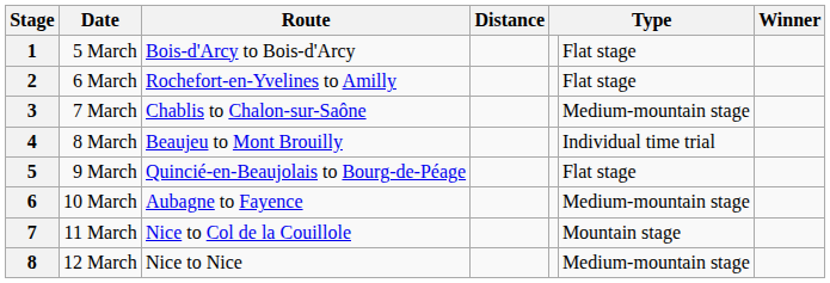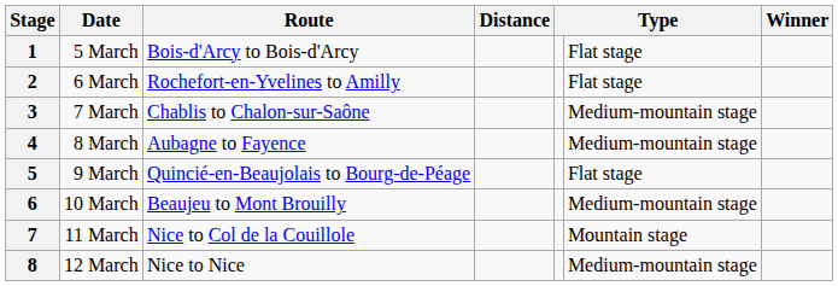 <table class="wikitable">
 <tr>
 <th scope=col>Stage</th>
 <th scope=col>Date</th>
 <th scope=col>Route</th>
 <th scope=col>Distance</th>
 <th scope=col colspan="2">Type</th>
 <th scope=col>Winner</th>
 </tr>
 <tr>
 <th scope=row>1</th>
 <td style="text-align:right;">5 March</td>
 <td><a href='#'>Bois-d'Arcy</a> to Bois-d'Arcy</td>
 <td style="text-align:center;"></td>
 <td></td>
 <td>Flat stage</td>
 <td></td>
 </tr>
 <tr>
 <th scope=row>2</th>
 <td style="text-align:right;">6 March</td>
 <td><a href='#'>Rochefort-en-Yvelines</a> to <a href='#'>Amilly</a></td>
 <td style="text-align:center;"></td>
 <td></td>
 <td>Flat stage</td>
 <td></td>
 </tr>
 <tr>
 <th scope=row>3</th>
 <td style="text-align:right;">7 March</td>
 <td><a href='#'>Chablis</a> to <a href='#'>Chalon-sur-Saône</a></td>
 <td style="text-align:center;"></td>
 <td></td>
 <td>Medium-mountain stage</td>
 <td></td>
 </tr>
 <tr>
 <th scope=row>4</th>
 <td style="text-align:right;">8 March</td>
-<td><a href='#'>Beaujeu</a> to <a href='#'>Mont Brouilly</a></td>
+<td><a href='#'>Aubagne</a> to <a href='#'>Fayence</a></td>
 <td style="text-align:center;"></td>
 <td></td>
-<td>Individual time trial</td>
+<td>Medium-mountain stage</td>
 <td></td>
 </tr>
 <tr>
 <th scope=row>5</th>
 <td style="text-align:right;">9 March</td>
 <td><a href='#'>Quincié-en-Beaujolais</a> to <a href='#'>Bourg-de-Péage</a></td>
 <td style="text-align:center;"></td>
 <td></td>
 <td>Flat stage</td>
 <td></td>
 </tr>
 <tr>
 <th scope=row>6</th>
 <td style="text-align:right;">10 March</td>
-<td><a href='#'>Aubagne</a> to <a href='#'>Fayence</a></td>
+<td><a href='#'>Beaujeu</a> to <a href='#'>Mont Brouilly</a></td>
 <td style="text-align:center;"></td>
 <td></td>
 <td>Medium-mountain stage</td>
 <td></td>
 </tr>
 <tr>
 <th scope=row>7</th>
 <td style="text-align:right;">11 March</td>
 <td><a href='#'>Nice</a> to <a href='#'>Col de la Couillole</a></td>
 <td style="text-align:center;"></td>
 <td></td>
 <td>Mountain stage</td>
 <td></td>
 </tr>
 <tr>
 <th scope=row>8</th>
 <td style="text-align:right;">12 March</td>
 <td>Nice to Nice</td>
 <td style="text-align:center;"></td>
 <td></td>
 <td>Medium-mountain stage</td>
 <td></td>
 </tr>
 </table>
